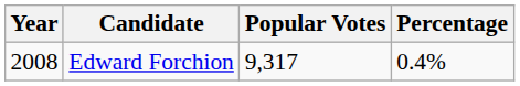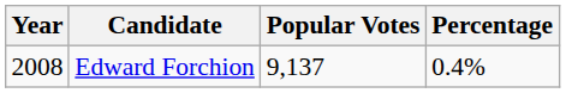 <table class="wikitable">
 <tr>
 <th>Year</th>
 <th>Candidate</th>
 <th>Popular  Votes</th>
 <th>Percentage</th>
 </tr>
 <tr>
 <td>2008</td>
 <td><a href='#'>Edward Forchion</a></td>
-<td>9,317</td>
+<td>9,137</td>
 <td>0.4%</td>
 </tr>
 </table>
